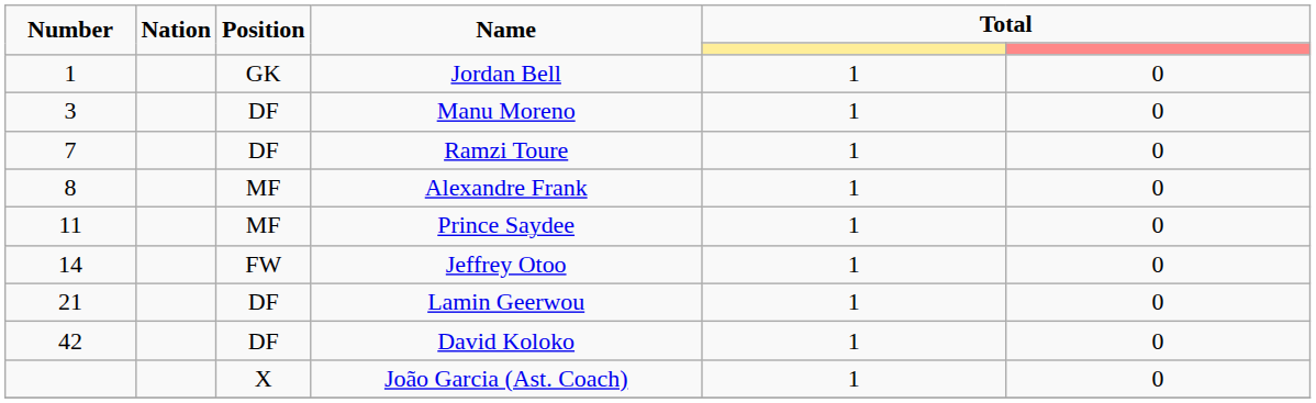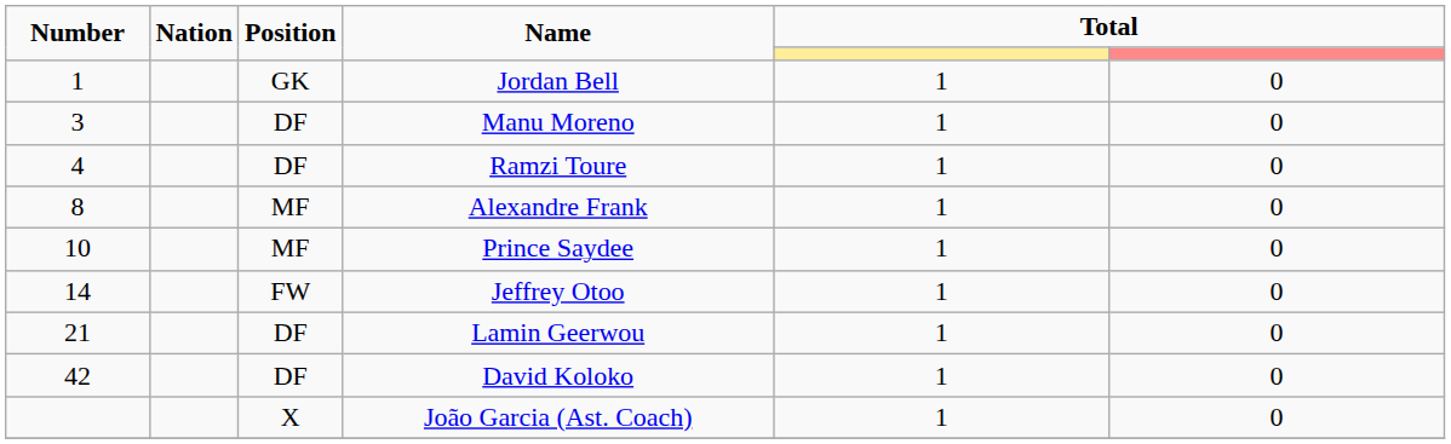 <table class="wikitable" style="text-align:center;">
 <tr>
 <td rowspan="2" style="width:10%; text-align:center;"><strong>Number</strong></td>
 <td rowspan="2" style="width:5%; text-align:center;"><strong>Nation</strong></td>
 <td rowspan="2" style="width:5%; text-align:center;"><strong>Position</strong></td>
 <td rowspan="2" style="width:30%; text-align:center;"><strong>Name</strong></td>
 <td colspan="2" style="text-align:center;"><strong>Total</strong></td>
 </tr>
 <tr>
 <th style="width:60px; background:#fe9;"></th>
 <th style="width:60px; background:#ff8888;"></th>
 </tr>
 <tr>
 <td>1</td>
 <td></td>
 <td>GK</td>
 <td><a href='#'>Jordan Bell</a></td>
 <td>1</td>
 <td>0</td>
 </tr>
 <tr>
 <td>3</td>
 <td></td>
 <td>DF</td>
 <td><a href='#'>Manu Moreno</a></td>
 <td>1</td>
 <td>0</td>
 </tr>
 <tr>
-<td>7</td>
+<td>4</td>
 <td></td>
 <td>DF</td>
 <td><a href='#'>Ramzi Toure</a></td>
 <td>1</td>
 <td>0</td>
 </tr>
 <tr>
 <td>8</td>
 <td></td>
 <td>MF</td>
 <td><a href='#'>Alexandre Frank</a></td>
 <td>1</td>
 <td>0</td>
 </tr>
 <tr>
-<td>11</td>
+<td>10</td>
 <td></td>
 <td>MF</td>
 <td><a href='#'>Prince Saydee</a></td>
 <td>1</td>
 <td>0</td>
 </tr>
 <tr>
 <td>14</td>
 <td></td>
 <td>FW</td>
 <td><a href='#'>Jeffrey Otoo</a></td>
 <td>1</td>
 <td>0</td>
 </tr>
 <tr>
 <td>21</td>
 <td></td>
 <td>DF</td>
 <td><a href='#'>Lamin Geerwou</a></td>
 <td>1</td>
 <td>0</td>
 </tr>
 <tr>
 <td>42</td>
 <td></td>
 <td>DF</td>
 <td><a href='#'>David Koloko</a></td>
 <td>1</td>
 <td>0</td>
 </tr>
 <tr>
 <td></td>
 <td></td>
 <td>X</td>
 <td><a href='#'>João Garcia (Ast. Coach)</a></td>
 <td>1</td>
 <td>0</td>
 </tr>
 <tr>
 </tr>
 </table>
